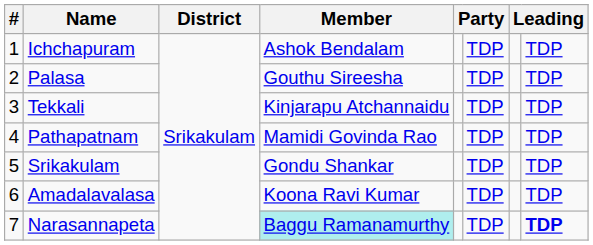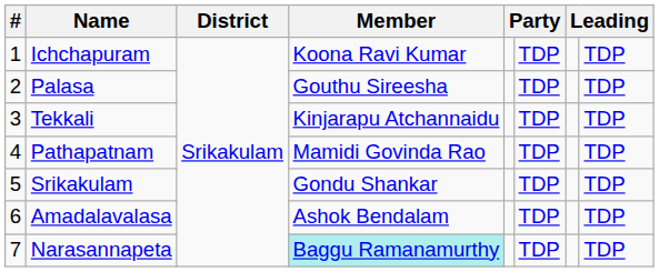 <table class="wikitable sortable">
 <tr>
 <th>#</th>
 <th>Name</th>
 <th>District</th>
 <th>Member</th>
 <th colspan="2">Party</th>
 <th colspan=2>Leading<br></th>
 </tr>
 <tr>
 <td>1</td>
 <td><a href='#'>Ichchapuram</a></td>
 <td rowspan="7"><a href='#'>Srikakulam</a></td>
-<td><a href='#'>Ashok Bendalam</a></td>
+<td><a href='#'>Koona Ravi Kumar</a></td>
 <td></td>
 <td><a href='#'>TDP</a></td>
 <td></td>
 <td><a href='#'>TDP</a></td>
 </tr>
 <tr>
 <td>2</td>
 <td><a href='#'>Palasa</a></td>
 <td><a href='#'>Gouthu Sireesha</a></td>
 <td></td>
 <td><a href='#'>TDP</a></td>
 <td></td>
 <td><a href='#'>TDP</a></td>
 </tr>
 <tr>
 <td>3</td>
 <td><a href='#'>Tekkali</a></td>
 <td><a href='#'>Kinjarapu Atchannaidu</a></td>
 <td></td>
 <td><a href='#'>TDP</a></td>
 <td></td>
 <td><a href='#'>TDP</a></td>
 </tr>
 <tr>
 <td>4</td>
 <td><a href='#'>Pathapatnam</a></td>
 <td><a href='#'>Mamidi Govinda Rao</a></td>
 <td></td>
 <td><a href='#'>TDP</a></td>
 <td></td>
 <td><a href='#'>TDP</a></td>
 </tr>
 <tr>
 <td>5</td>
 <td><a href='#'>Srikakulam</a></td>
 <td><a href='#'>Gondu Shankar</a></td>
 <td></td>
 <td><a href='#'>TDP</a></td>
 <td></td>
 <td><a href='#'>TDP</a></td>
 </tr>
 <tr>
 <td>6</td>
 <td><a href='#'>Amadalavalasa</a></td>
-<td><a href='#'>Koona Ravi Kumar</a></td>
+<td><a href='#'>Ashok Bendalam</a></td>
 <td></td>
 <td><a href='#'>TDP</a></td>
 <td></td>
 <td><a href='#'>TDP</a></td>
 </tr>
 <tr>
 <td>7</td>
 <td><a href='#'>Narasannapeta</a></td>
 <td style="background: paleturquoise;"><a href='#'>Baggu Ramanamurthy</a></td>
 <td></td>
 <td><a href='#'>TDP</a></td>
 <td></td>
-<td><strong><a href='#'>TDP</a></strong></td>
+<td><a href='#'>TDP</a></td>
 </tr>
 </table>
